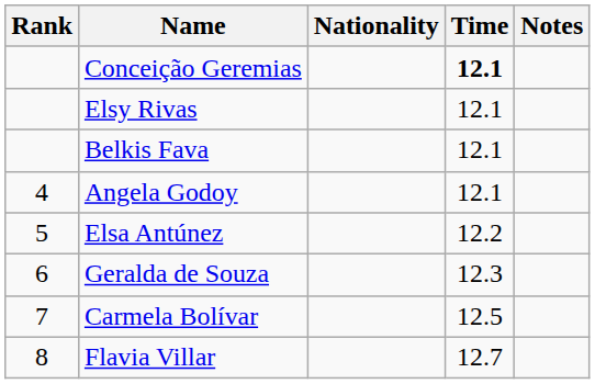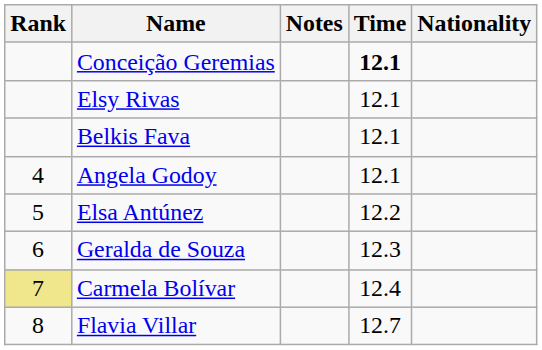 <table class="wikitable sortable" style="text-align:center">
 <tr>
 <th>Rank</th>
 <th>Name</th>
+<th>Notes</th>
+<th>Time</th>
 <th>Nationality</th>
-<th>Time</th>
-<th>Notes</th>
 </tr>
 <tr>
 <td></td>
 <td align=left><a href='#'>Conceição Geremias</a></td>
+<td></td>
+<td><strong>12.1</strong></td>
 <td align=left></td>
-<td><strong>12.1</strong></td>
-<td></td>
 </tr>
 <tr>
 <td></td>
 <td align=left><a href='#'>Elsy Rivas</a></td>
+<td></td>
+<td>12.1</td>
 <td align=left></td>
-<td>12.1</td>
-<td></td>
 </tr>
 <tr>
 <td></td>
 <td align=left><a href='#'>Belkis Fava</a></td>
+<td></td>
+<td>12.1</td>
 <td align=left></td>
-<td>12.1</td>
-<td></td>
 </tr>
 <tr>
 <td>4</td>
 <td align=left><a href='#'>Angela Godoy</a></td>
+<td></td>
+<td>12.1</td>
 <td align=left></td>
-<td>12.1</td>
-<td></td>
 </tr>
 <tr>
 <td>5</td>
 <td align=left><a href='#'>Elsa Antúnez</a></td>
+<td></td>
+<td>12.2</td>
 <td align=left></td>
-<td>12.2</td>
-<td></td>
 </tr>
 <tr>
 <td>6</td>
 <td align=left><a href='#'>Geralda de Souza</a></td>
+<td></td>
+<td>12.3</td>
 <td align=left></td>
-<td>12.3</td>
-<td></td>
 </tr>
 <tr>
-<td>7</td>
+<td style="background: khaki;">7</td>
 <td align=left><a href='#'>Carmela Bolívar</a></td>
+<td></td>
+<td>12.4</td>
 <td align=left></td>
-<td>12.5</td>
-<td></td>
 </tr>
 <tr>
 <td>8</td>
 <td align=left><a href='#'>Flavia Villar</a></td>
+<td></td>
+<td>12.7</td>
 <td align=left></td>
-<td>12.7</td>
-<td></td>
 </tr>
 </table>
